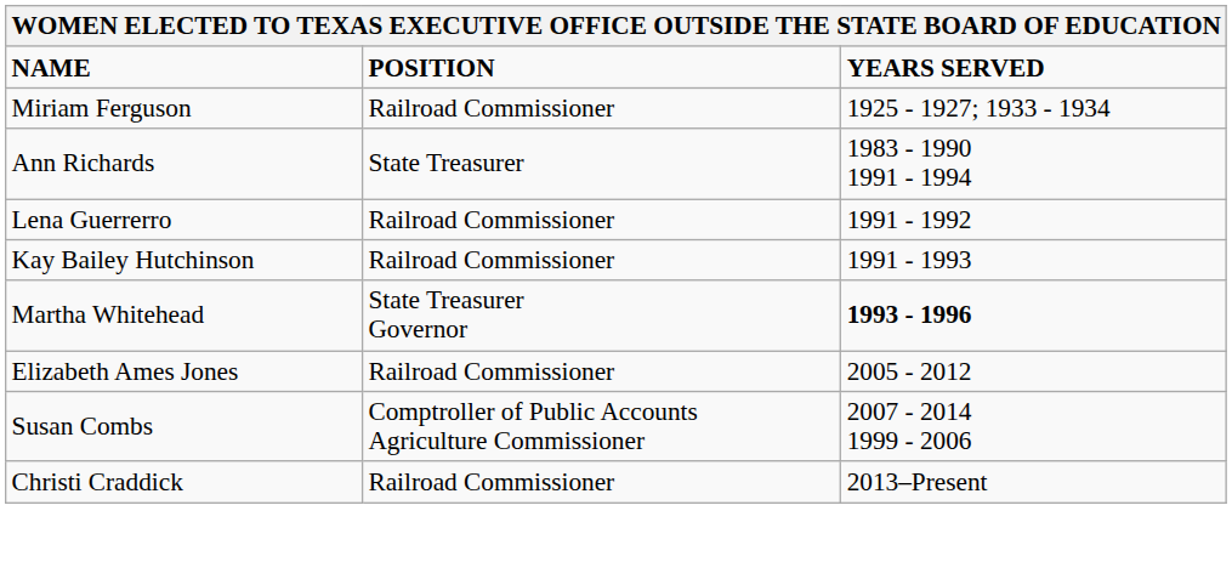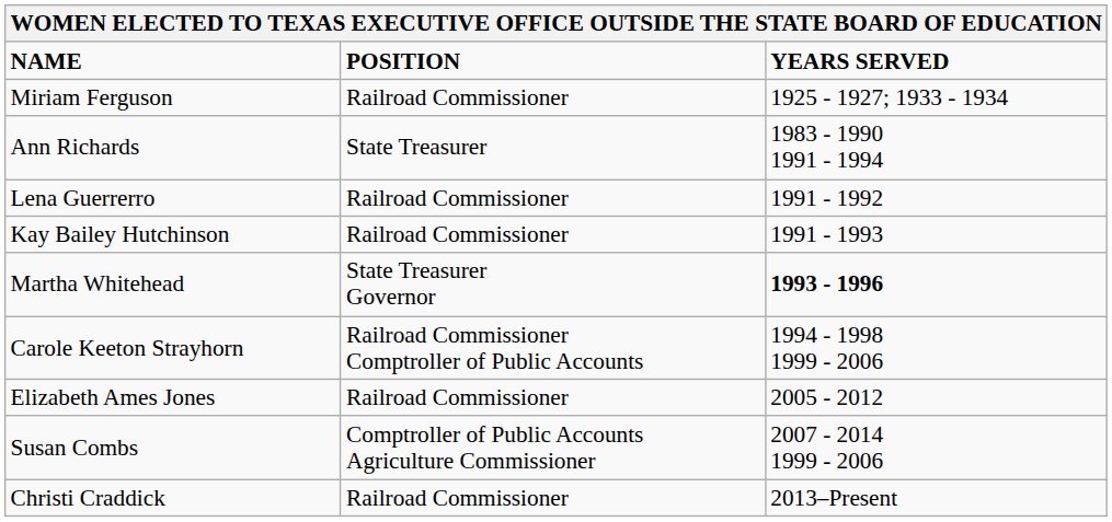 <table class="wikitable">
 <tr>
 <th colspan="3">WOMEN ELECTED TO TEXAS EXECUTIVE OFFICE OUTSIDE THE STATE BOARD OF EDUCATION</th>
 </tr>
 <tr>
 <td><strong>NAME</strong></td>
 <td><strong>POSITION</strong></td>
 <td><strong>YEARS SERVED</strong></td>
 </tr>
 <tr>
 <td>Miriam Ferguson</td>
 <td>Railroad Commissioner</td>
 <td>1925 - 1927; 1933 - 1934</td>
 </tr>
 <tr>
 <td>Ann Richards</td>
 <td>State Treasurer</td>
 <td>1983 - 1990<br>1991 - 1994</td>
 </tr>
 <tr>
 <td>Lena Guerrerro</td>
 <td>Railroad Commissioner</td>
 <td>1991 - 1992</td>
 </tr>
 <tr>
 <td>Kay Bailey Hutchinson</td>
 <td>Railroad Commissioner</td>
 <td>1991 - 1993</td>
 </tr>
 <tr>
 <td>Martha Whitehead</td>
 <td>State Treasurer<br>Governor</td>
 <td><strong>1993 - 1996</strong></td>
 </tr>
 <tr>
+<td>Carole Keeton Strayhorn</td>
+<td>Railroad Commissioner<br>Comptroller of Public Accounts</td>
+<td>1994 - 1998<br>1999 - 2006</td>
+</tr>
+<tr>
 <td>Elizabeth Ames Jones</td>
 <td>Railroad Commissioner</td>
 <td>2005 - 2012</td>
 </tr>
 <tr>
 <td>Susan Combs</td>
 <td>Comptroller of Public Accounts<br>Agriculture Commissioner</td>
 <td>2007 - 2014<br>1999 - 2006</td>
 </tr>
 <tr>
 <td>Christi Craddick</td>
 <td>Railroad Commissioner</td>
 <td>2013–Present</td>
 </tr>
 </table>
